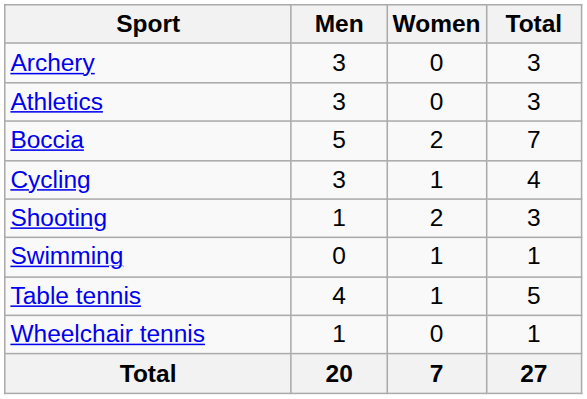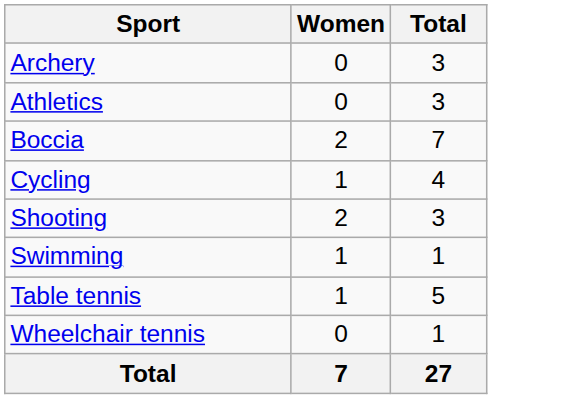 <table class="wikitable sortable" style="text-align:center;">
 <tr>
 <th width=180>Sport</th>
-<th width=55>Men</th>
 <th width=55>Women</th>
 <th width=55>Total</th>
 </tr>
 <tr>
 <td align=left><a href='#'>Archery</a></td>
-<td>3</td>
 <td>0</td>
 <td>3</td>
 </tr>
 <tr>
 <td align=left><a href='#'>Athletics</a></td>
-<td>3</td>
 <td>0</td>
 <td>3</td>
 </tr>
 <tr>
 <td align=left><a href='#'>Boccia</a></td>
-<td>5</td>
 <td>2</td>
 <td>7</td>
 </tr>
 <tr>
 <td align=left><a href='#'>Cycling</a></td>
-<td>3</td>
 <td>1</td>
 <td>4</td>
 </tr>
 <tr>
 <td align=left><a href='#'>Shooting</a></td>
-<td>1</td>
 <td>2</td>
 <td>3</td>
 </tr>
 <tr>
 <td align=left><a href='#'>Swimming</a></td>
-<td>0</td>
 <td>1</td>
 <td>1</td>
 </tr>
 <tr>
 <td align=left><a href='#'>Table tennis</a></td>
-<td>4</td>
 <td>1</td>
 <td>5</td>
 </tr>
 <tr>
 <td align=left><a href='#'>Wheelchair tennis</a></td>
-<td>1</td>
 <td>0</td>
 <td>1</td>
 </tr>
 <tr>
 <th>Total</th>
-<th>20</th>
 <th>7</th>
 <th>27</th>
 </tr>
 </table>
